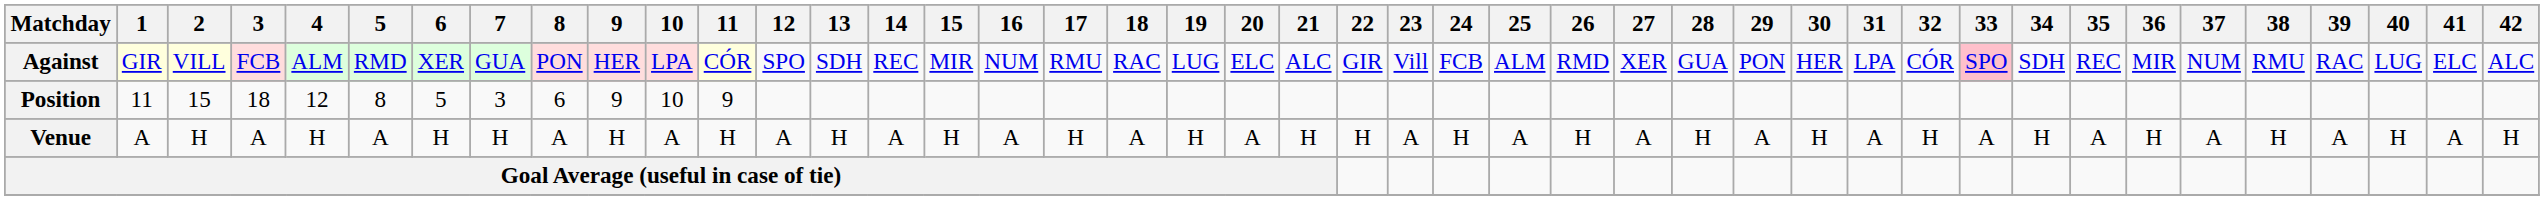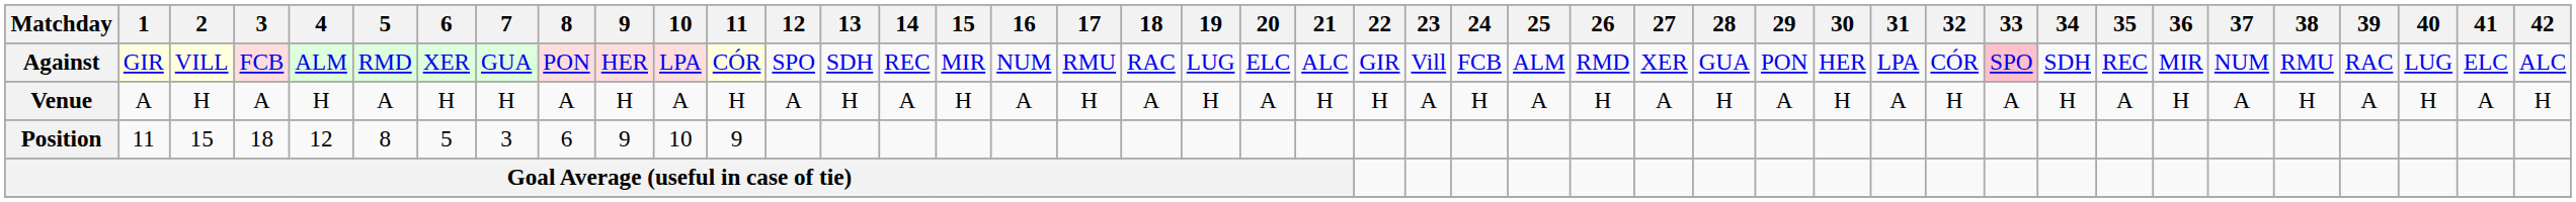 <table class="wikitable" style="font-size: 80%">
 <tr>
 <th>Matchday</th>
 <th>1</th>
 <th>2</th>
 <th>3</th>
 <th>4</th>
 <th>5</th>
 <th>6</th>
 <th>7</th>
 <th>8</th>
 <th>9</th>
 <th>10</th>
 <th>11</th>
 <th>12</th>
 <th>13</th>
 <th>14</th>
 <th>15</th>
 <th>16</th>
 <th>17</th>
 <th>18</th>
 <th>19</th>
 <th>20</th>
 <th>21</th>
 <th>22</th>
 <th>23</th>
 <th>24</th>
 <th>25</th>
 <th>26</th>
 <th>27</th>
 <th>28</th>
 <th>29</th>
 <th>30</th>
 <th>31</th>
 <th>32</th>
 <th>33</th>
 <th>34</th>
 <th>35</th>
 <th>36</th>
 <th>37</th>
 <th>38</th>
 <th>39</th>
 <th>40</th>
 <th>41</th>
 <th>42</th>
 </tr>
 <tr>
 <th>Against</th>
 <td align="center" bgcolor="#ffffdd"><a href='#'>GIR</a></td>
 <td align="center" bgcolor="#ffffdd"><a href='#'>VILL</a></td>
 <td align="center" bgcolor="ffdddd"><a href='#'>FCB</a></td>
 <td align="center" bgcolor="ddffdd"><a href='#'>ALM</a></td>
 <td align="center" bgcolor="ddffdd"><a href='#'>RMD</a></td>
 <td align="center" bgcolor="ddffdd"><a href='#'>XER</a></td>
 <td align="center" bgcolor="ddffdd"><a href='#'>GUA</a></td>
 <td align="center" bgcolor="ffdddd"><a href='#'>PON</a></td>
 <td align="center" bgcolor="ffdddd"><a href='#'>HER</a></td>
 <td align="center" bgcolor="ffdddd"><a href='#'>LPA</a></td>
 <td align="center" bgcolor="#ffffdd"><a href='#'>CÓR</a></td>
 <td align="center"><a href='#'>SPO</a></td>
 <td align="center"><a href='#'>SDH</a></td>
 <td align="center"><a href='#'>REC</a></td>
 <td align="center"><a href='#'>MIR</a></td>
 <td align="center"><a href='#'>NUM</a></td>
 <td align="center"><a href='#'>RMU</a></td>
 <td align="center"><a href='#'>RAC</a></td>
 <td align="center"><a href='#'>LUG</a></td>
 <td align="center"><a href='#'>ELC</a></td>
 <td align="center"><a href='#'>ALC</a></td>
 <td align="center"><a href='#'>GIR</a></td>
 <td align="center"><a href='#'>Vill</a></td>
 <td align="center"><a href='#'>FCB</a></td>
 <td align="center"><a href='#'>ALM</a></td>
 <td align="center"><a href='#'>RMD</a></td>
 <td align="center"><a href='#'>XER</a></td>
 <td align="center"><a href='#'>GUA</a></td>
 <td align="center"><a href='#'>PON</a></td>
 <td align="center"><a href='#'>HER</a></td>
 <td align="center"><a href='#'>LPA</a></td>
 <td align="center"><a href='#'>CÓR</a></td>
 <td align="center" style="background: pink;"><a href='#'>SPO</a></td>
 <td align="center"><a href='#'>SDH</a></td>
 <td align="center"><a href='#'>REC</a></td>
 <td align="center"><a href='#'>MIR</a></td>
 <td align="center"><a href='#'>NUM</a></td>
 <td align="center"><a href='#'>RMU</a></td>
 <td align="center"><a href='#'>RAC</a></td>
 <td align="center"><a href='#'>LUG</a></td>
 <td align="center"><a href='#'>ELC</a></td>
 <td align="center"><a href='#'>ALC</a></td>
 </tr>
 <tr>
+<th>Venue</th>
+<td align="center">A</td>
+<td align="center">H</td>
+<td align="center">A</td>
+<td align="center">H</td>
+<td align="center">A</td>
+<td align="center">H</td>
+<td align="center">H</td>
+<td align="center">A</td>
+<td align="center">H</td>
+<td align="center">A</td>
+<td align="center">H</td>
+<td align="center">A</td>
+<td align="center">H</td>
+<td align="center">A</td>
+<td align="center">H</td>
+<td align="center">A</td>
+<td align="center">H</td>
+<td align="center">A</td>
+<td align="center">H</td>
+<td align="center">A</td>
+<td align="center">H</td>
+<td align="center">H</td>
+<td align="center">A</td>
+<td align="center">H</td>
+<td align="center">A</td>
+<td align="center">H</td>
+<td align="center">A</td>
+<td align="center">H</td>
+<td align="center">A</td>
+<td align="center">H</td>
+<td align="center">A</td>
+<td align="center">H</td>
+<td align="center">A</td>
+<td align="center">H</td>
+<td align="center">A</td>
+<td align="center">H</td>
+<td align="center">A</td>
+<td align="center">H</td>
+<td align="center">A</td>
+<td align="center">H</td>
+<td align="center">A</td>
+<td align="center">H</td>
+</tr>
+<tr>
 <th>Position</th>
 <td align="center">11</td>
 <td align="center">15</td>
 <td align="center">18</td>
 <td align="center">12</td>
 <td align="center">8</td>
 <td align="center">5</td>
 <td align="center">3</td>
 <td align="center">6</td>
 <td align="center">9</td>
 <td align="center">10</td>
 <td align="center">9</td>
 <td align="center"></td>
 <td align="center"></td>
 <td align="center"></td>
 <td align="center"></td>
 <td align="center"></td>
 <td align="center"></td>
 <td align="center"></td>
 <td align="center"></td>
 <td align="center"></td>
 <td align="center"></td>
 <td align="center"></td>
 <td align="center"></td>
 <td align="center"></td>
 <td align="center"></td>
 <td align="center"></td>
 <td align="center"></td>
 <td align="center"></td>
 <td align="center"></td>
 <td align="center"></td>
 <td align="center"></td>
 <td align="center"></td>
 <td align="center"></td>
 <td align="center"></td>
 <td align="center"></td>
 <td align="center"></td>
 <td align="center"></td>
 <td align="center"></td>
 <td align="center"></td>
 <td align="center"></td>
 <td align="center"></td>
 <td align="center"></td>
 </tr>
 <tr>
-<th>Venue</th>
-<td align="center">A</td>
-<td align="center">H</td>
-<td align="center">A</td>
-<td align="center">H</td>
-<td align="center">A</td>
-<td align="center">H</td>
-<td align="center">H</td>
-<td align="center">A</td>
-<td align="center">H</td>
-<td align="center">A</td>
-<td align="center">H</td>
-<td align="center">A</td>
-<td align="center">H</td>
-<td align="center">A</td>
-<td align="center">H</td>
-<td align="center">A</td>
-<td align="center">H</td>
-<td align="center">A</td>
-<td align="center">H</td>
-<td align="center">A</td>
-<td align="center">H</td>
-<td align="center">H</td>
-<td align="center">A</td>
-<td align="center">H</td>
-<td align="center">A</td>
-<td align="center">H</td>
-<td align="center">A</td>
-<td align="center">H</td>
-<td align="center">A</td>
-<td align="center">H</td>
-<td align="center">A</td>
-<td align="center">H</td>
-<td align="center">A</td>
-<td align="center">H</td>
-<td align="center">A</td>
-<td align="center">H</td>
-<td align="center">A</td>
-<td align="center">H</td>
-<td align="center">A</td>
-<td align="center">H</td>
-<td align="center">A</td>
-<td align="center">H</td>
-</tr>
-<tr>
 <th colspan="22">Goal Average (useful in case of tie)</th>
 <td align="center"></td>
 <td align="center"></td>
 <td align="center"></td>
 <td align="center"></td>
 <td align="center"></td>
 <td align="center"></td>
 <td align="center"></td>
 <td align="center"></td>
 <td align="center"></td>
 <td align="center"></td>
 <td align="center"></td>
 <td align="center"></td>
 <td align="center"></td>
 <td align="center"></td>
 <td align="center"></td>
 <td align="center"></td>
 <td align="center"></td>
 <td align="center"></td>
 <td align="center"></td>
 <td align="center"></td>
 <td align="center"></td>
 </tr>
 <tr>
 </tr>
 </table>
